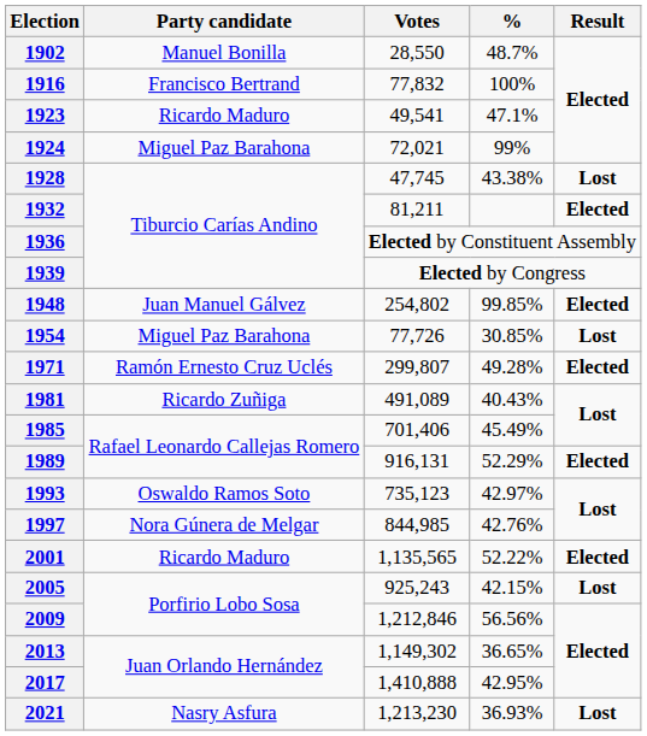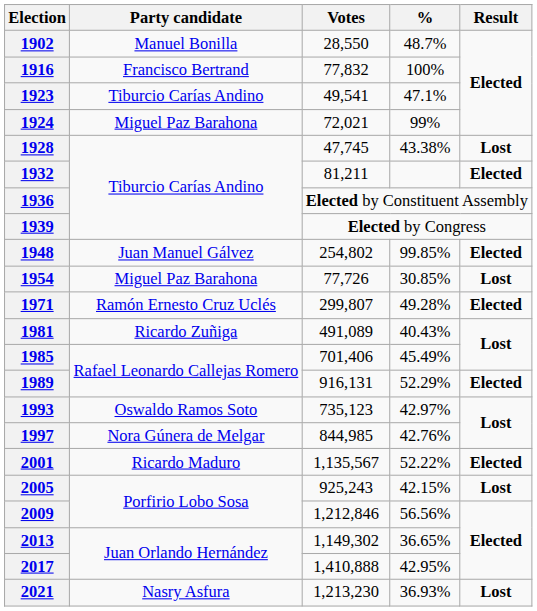 <table class="wikitable" style="text-align:center">
 <tr>
 <th>Election</th>
 <th>Party candidate</th>
 <th>Votes</th>
 <th>%</th>
 <th>Result</th>
 </tr>
 <tr>
 <th><a href='#'>1902</a></th>
 <td><a href='#'>Manuel Bonilla</a></td>
 <td>28,550</td>
 <td>48.7%</td>
 <td rowspan="4"><strong>Elected</strong> </td>
 </tr>
 <tr>
 <th><a href='#'>1916</a></th>
 <td><a href='#'>Francisco Bertrand</a></td>
 <td>77,832</td>
 <td>100%</td>
 </tr>
 <tr>
 <th><a href='#'>1923</a></th>
-<td><a href='#'>Ricardo Maduro</a></td>
+<td><a href='#'>Tiburcio Carías Andino</a></td>
 <td>49,541</td>
 <td>47.1%</td>
 </tr>
 <tr>
 <th><a href='#'>1924</a></th>
 <td><a href='#'>Miguel Paz Barahona</a></td>
 <td>72,021</td>
 <td>99%</td>
 </tr>
 <tr>
 <th><a href='#'>1928</a></th>
 <td rowspan="4"><a href='#'>Tiburcio Carías Andino</a></td>
 <td>47,745</td>
 <td>43.38%</td>
 <td><strong>Lost</strong> </td>
 </tr>
 <tr>
 <th><a href='#'>1932</a></th>
 <td>81,211</td>
 <td></td>
 <td><strong>Elected</strong> </td>
 </tr>
 <tr>
 <th><a href='#'>1936</a></th>
 <td colspan=3><strong>Elected</strong> by Constituent Assembly </td>
 </tr>
 <tr>
 <th><a href='#'>1939</a></th>
 <td colspan=3><strong>Elected</strong> by Congress </td>
 </tr>
 <tr>
 <th><a href='#'>1948</a></th>
 <td><a href='#'>Juan Manuel Gálvez</a></td>
 <td>254,802</td>
 <td>99.85%</td>
 <td><strong>Elected</strong> </td>
 </tr>
 <tr>
 <th><a href='#'>1954</a></th>
 <td><a href='#'>Miguel Paz Barahona</a></td>
 <td>77,726</td>
 <td>30.85%</td>
 <td><strong>Lost</strong> </td>
 </tr>
 <tr>
 <th><a href='#'>1971</a></th>
 <td><a href='#'>Ramón Ernesto Cruz Uclés</a></td>
 <td>299,807</td>
 <td>49.28%</td>
 <td><strong>Elected</strong> </td>
 </tr>
 <tr>
 <th><a href='#'>1981</a></th>
 <td><a href='#'>Ricardo Zuñiga</a></td>
 <td>491,089</td>
 <td>40.43%</td>
 <td rowspan="2"><strong>Lost</strong> </td>
 </tr>
 <tr>
 <th><a href='#'>1985</a></th>
 <td rowspan="2"><a href='#'>Rafael Leonardo Callejas Romero</a></td>
 <td>701,406</td>
 <td>45.49%</td>
 </tr>
 <tr>
 <th><a href='#'>1989</a></th>
 <td>916,131</td>
 <td>52.29%</td>
 <td><strong>Elected</strong> </td>
 </tr>
 <tr>
 <th><a href='#'>1993</a></th>
 <td><a href='#'>Oswaldo Ramos Soto</a></td>
 <td>735,123</td>
 <td>42.97%</td>
 <td rowspan="2"><strong>Lost</strong> </td>
 </tr>
 <tr>
 <th><a href='#'>1997</a></th>
 <td><a href='#'>Nora Gúnera de Melgar</a></td>
 <td>844,985</td>
 <td>42.76%</td>
 </tr>
 <tr>
 <th><a href='#'>2001</a></th>
 <td><a href='#'>Ricardo Maduro</a></td>
-<td>1,135,565</td>
+<td>1,135,567</td>
 <td>52.22%</td>
 <td><strong>Elected</strong> </td>
 </tr>
 <tr>
 <th><a href='#'>2005</a></th>
 <td rowspan="2"><a href='#'>Porfirio Lobo Sosa</a></td>
 <td>925,243</td>
 <td>42.15%</td>
 <td><strong>Lost</strong> </td>
 </tr>
 <tr>
 <th><a href='#'>2009</a></th>
 <td>1,212,846</td>
 <td>56.56%</td>
 <td rowspan="3"><strong>Elected</strong> </td>
 </tr>
 <tr>
 <th><a href='#'>2013</a></th>
 <td rowspan="2"><a href='#'>Juan Orlando Hernández</a></td>
 <td>1,149,302</td>
 <td>36.65%</td>
 </tr>
 <tr>
 <th><a href='#'>2017</a></th>
 <td>1,410,888</td>
 <td>42.95%</td>
 </tr>
 <tr>
 <th><a href='#'>2021</a></th>
 <td rowspan="1"><a href='#'>Nasry Asfura</a></td>
 <td>1,213,230</td>
 <td>36.93%</td>
 <td><strong>Lost</strong> </td>
 </tr>
 </table>
